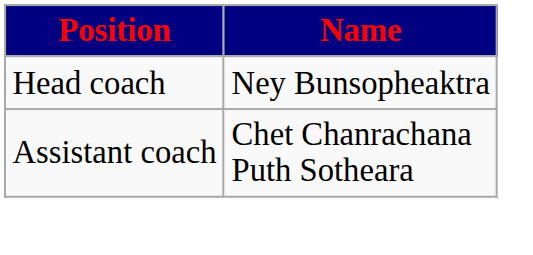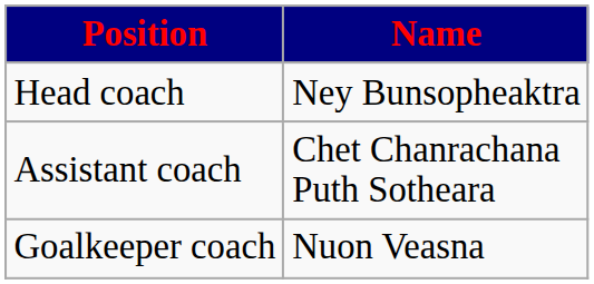 <table class="wikitable">
 <tr>
 <th style="background:navy; color:red;">Position</th>
 <th style="background:navy; color:red;">Name</th>
 </tr>
 <tr>
 <td>Head coach</td>
 <td> 	Ney Bunsopheaktra</td>
 </tr>
 <tr>
 <td>Assistant coach</td>
 <td> Chet Chanrachana <br>  Puth Sotheara</td>
 </tr>
+<tr>
+<td>Goalkeeper coach</td>
+<td> Nuon Veasna</td>
+</tr>
 </table>
